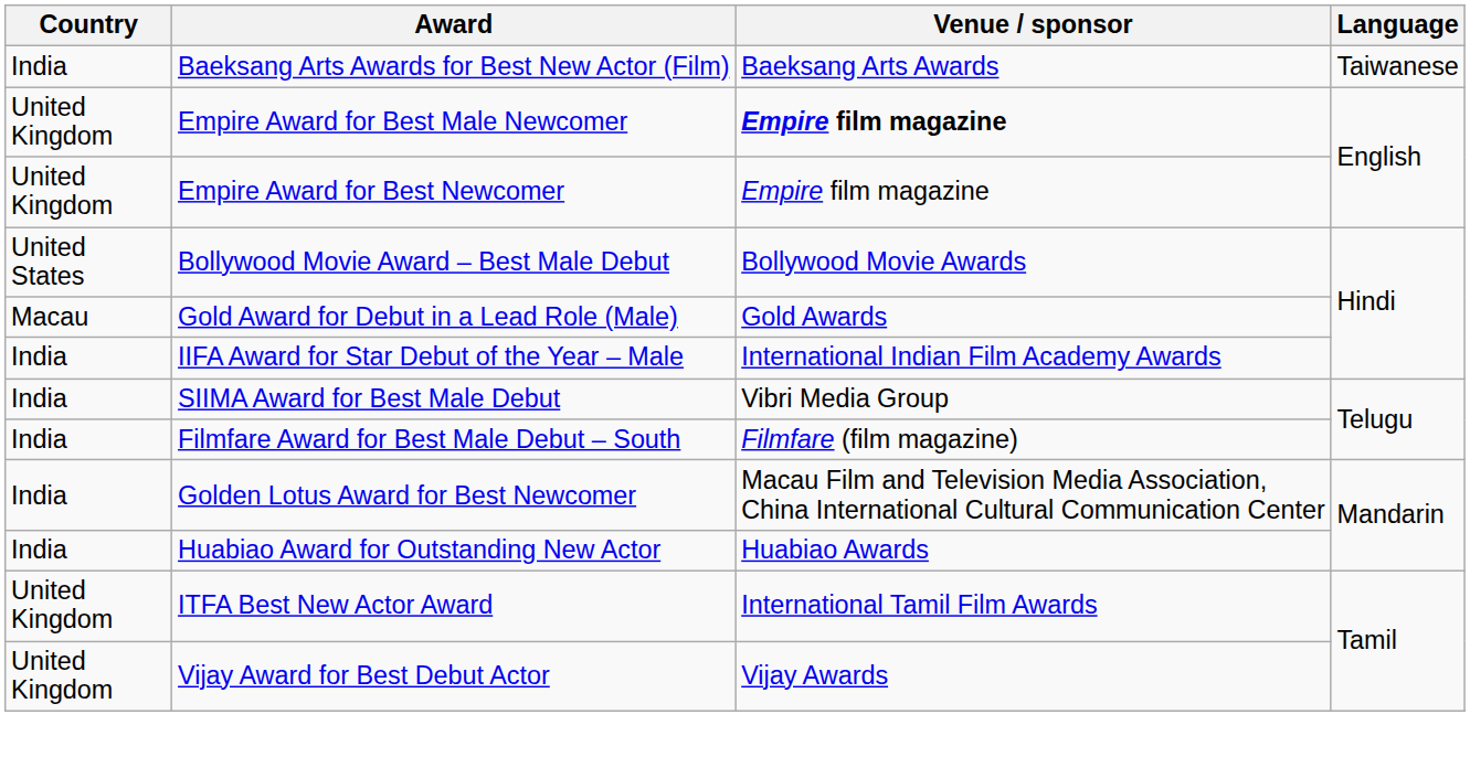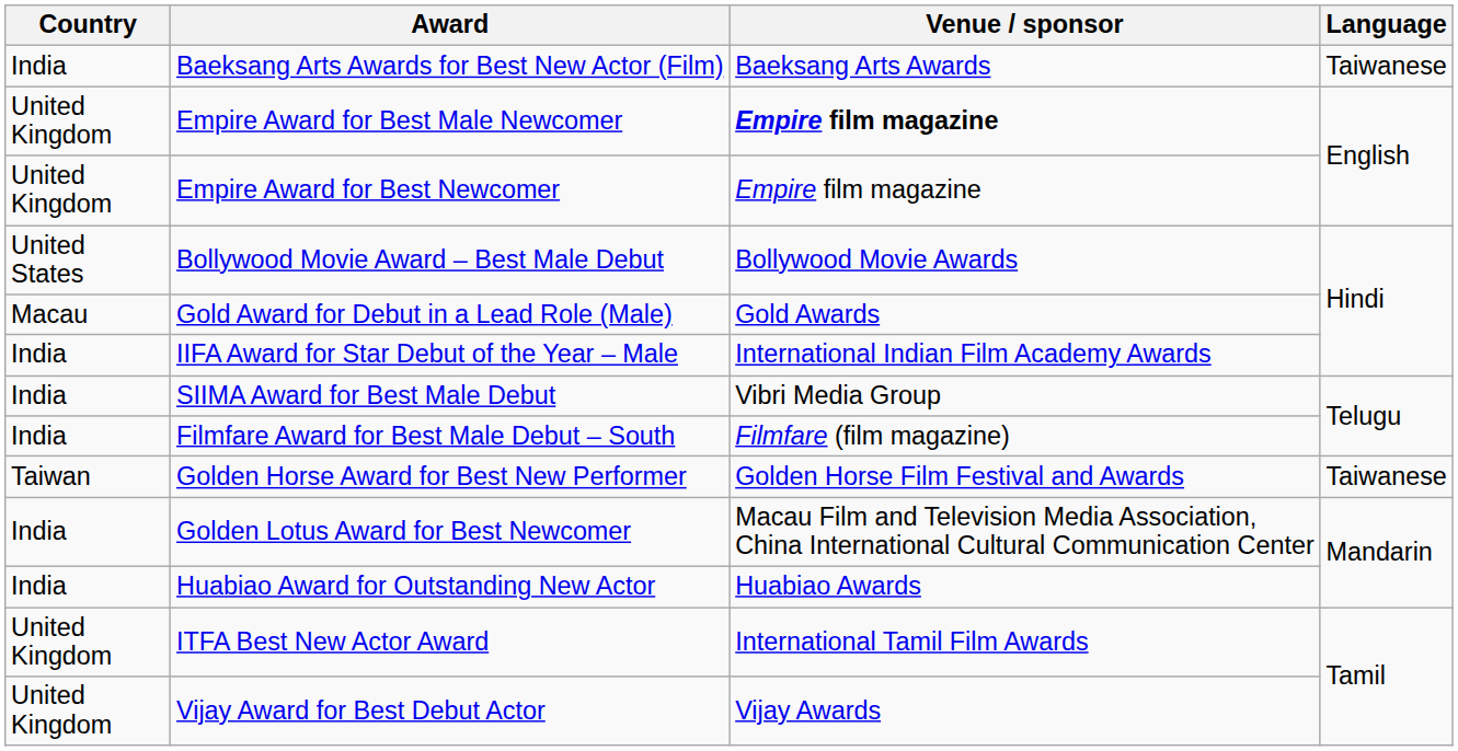 <table class="wikitable sortable">
 <tr>
 <th style="width:6em;">Country</th>
 <th>Award</th>
 <th>Venue / sponsor</th>
 <th>Language</th>
 </tr>
 <tr>
 <td>India</td>
 <td><a href='#'>Baeksang Arts Awards for Best New Actor (Film)</a></td>
 <td><a href='#'>Baeksang Arts Awards</a></td>
 <td>Taiwanese</td>
 </tr>
 <tr>
 <td>United Kingdom</td>
 <td><a href='#'>Empire Award for Best Male Newcomer</a></td>
 <td><strong><em><a href='#'>Empire</a></em> film magazine</strong></td>
 <td rowspan="2">English</td>
 </tr>
 <tr>
 <td>United Kingdom</td>
 <td><a href='#'>Empire Award for Best Newcomer</a></td>
 <td><em><a href='#'>Empire</a></em> film magazine</td>
 </tr>
 <tr>
 <td>United States</td>
 <td><a href='#'>Bollywood Movie Award – Best Male Debut</a></td>
 <td><a href='#'>Bollywood Movie Awards</a></td>
 <td rowspan="3">Hindi</td>
 </tr>
 <tr>
 <td>Macau</td>
 <td><a href='#'>Gold Award for Debut in a Lead Role (Male)</a></td>
 <td><a href='#'>Gold Awards</a></td>
 </tr>
 <tr>
 <td>India</td>
 <td><a href='#'>IIFA Award for Star Debut of the Year – Male</a></td>
 <td><a href='#'>International Indian Film Academy Awards</a></td>
 </tr>
 <tr>
 <td>India</td>
 <td><a href='#'>SIIMA Award for Best Male Debut</a></td>
 <td>Vibri Media Group</td>
 <td rowspan="2">Telugu</td>
 </tr>
 <tr>
 <td>India</td>
 <td><a href='#'>Filmfare Award for Best Male Debut – South</a></td>
 <td><em><a href='#'>Filmfare</a></em> (film magazine)</td>
 </tr>
 <tr>
+<td>Taiwan</td>
+<td><a href='#'>Golden Horse Award for Best New Performer</a></td>
+<td><a href='#'>Golden Horse Film Festival and Awards</a></td>
+<td>Taiwanese</td>
+</tr>
+<tr>
 <td>India</td>
 <td><a href='#'>Golden Lotus Award for Best Newcomer</a></td>
 <td>Macau Film and Television Media Association,<br>China International Cultural Communication Center</td>
 <td rowspan="2">Mandarin</td>
 </tr>
 <tr>
 <td>India</td>
 <td><a href='#'>Huabiao Award for Outstanding New Actor</a></td>
 <td><a href='#'>Huabiao Awards</a></td>
 </tr>
 <tr>
 <td>United Kingdom</td>
 <td><a href='#'>ITFA Best New Actor Award</a></td>
 <td><a href='#'>International Tamil Film Awards</a></td>
 <td rowspan="2">Tamil</td>
 </tr>
 <tr>
 <td>United Kingdom</td>
 <td><a href='#'>Vijay Award for Best Debut Actor</a></td>
 <td><a href='#'>Vijay Awards</a></td>
 </tr>
 </table>
